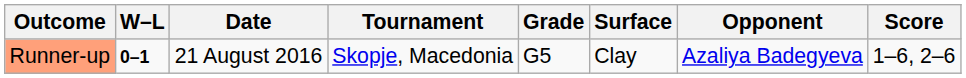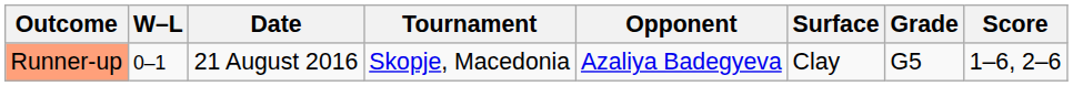 <table class="sortable wikitable" style=font-size:97%>
 <tr>
 <th>Outcome</th>
 <th class="unsortable">W–L</th>
 <th>Date</th>
 <th>Tournament</th>
+<th>Opponent</th>
+<th>Surface</th>
 <th>Grade</th>
-<th>Surface</th>
-<th>Opponent</th>
 <th>Score</th>
 </tr>
 <tr>
 <td style="background:#ffa07a;">Runner-up</td>
-<td><strong><small>0–1</small></strong></td>
+<td><small>0–1</small></td>
 <td>21 August 2016</td>
 <td><a href='#'>Skopje</a>, Macedonia</td>
+<td> <a href='#'>Azaliya Badegyeva</a></td>
+<td>Clay</td>
 <td>G5</td>
-<td>Clay</td>
-<td> <a href='#'>Azaliya Badegyeva</a></td>
 <td>1–6, 2–6</td>
 </tr>
 </table>
